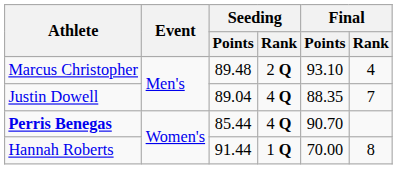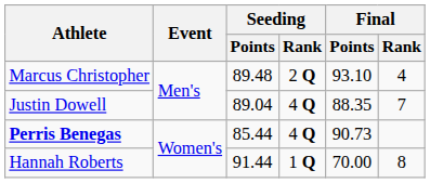 <table class=wikitable style=font-size:90%;text-align:center>
 <tr>
 <th rowspan=2>Athlete</th>
 <th rowspan=2>Event</th>
 <th colspan=2>Seeding</th>
 <th colspan=2>Final</th>
 </tr>
 <tr style=font-size:95%>
 <th>Points</th>
 <th>Rank</th>
 <th>Points</th>
 <th>Rank</th>
 </tr>
 <tr>
 <td align=left><a href='#'>Marcus Christopher</a></td>
 <td align=left rowspan=2><a href='#'>Men's</a></td>
 <td>89.48</td>
 <td>2 <strong>Q</strong></td>
 <td>93.10</td>
 <td>4</td>
 </tr>
 <tr>
 <td align=left><a href='#'>Justin Dowell</a></td>
 <td>89.04</td>
 <td>4 <strong>Q</strong></td>
 <td>88.35</td>
 <td>7</td>
 </tr>
 <tr>
 <td align=left><strong><a href='#'>Perris Benegas</a></strong></td>
 <td align=left rowspan=2><a href='#'>Women's</a></td>
 <td>85.44</td>
 <td>4 <strong>Q</strong></td>
-<td>90.70</td>
+<td>90.73</td>
 <td></td>
 </tr>
 <tr>
 <td align=left><a href='#'>Hannah Roberts</a></td>
 <td>91.44</td>
 <td>1 <strong>Q</strong></td>
 <td>70.00</td>
 <td>8</td>
 </tr>
 </table>
